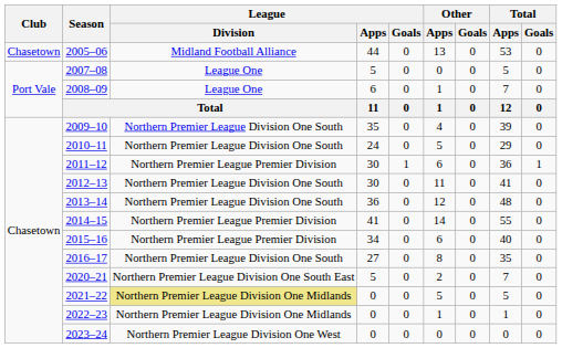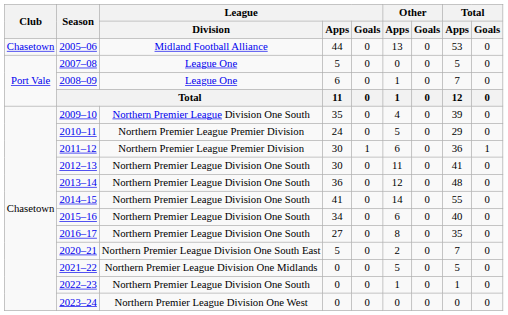 <table class="wikitable" style="text-align:center">
 <tr>
 <th rowspan="2">Club</th>
 <th rowspan="2">Season</th>
 <th colspan="3">League</th>
 <th colspan="2">Other</th>
 <th colspan="2">Total</th>
 </tr>
 <tr>
 <th>Division</th>
 <th>Apps</th>
 <th>Goals</th>
 <th>Apps</th>
 <th>Goals</th>
 <th>Apps</th>
 <th>Goals</th>
 </tr>
 <tr>
 <td><a href='#'>Chasetown</a></td>
 <td><a href='#'>2005–06</a></td>
 <td><a href='#'>Midland Football Alliance</a></td>
 <td>44</td>
 <td>0</td>
 <td>13</td>
 <td>0</td>
 <td>53</td>
 <td>0</td>
 </tr>
 <tr>
 <td rowspan="3"><a href='#'>Port Vale</a></td>
 <td><a href='#'>2007–08</a></td>
 <td><a href='#'>League One</a></td>
 <td>5</td>
 <td>0</td>
 <td>0</td>
 <td>0</td>
 <td>5</td>
 <td>0</td>
 </tr>
 <tr>
 <td><a href='#'>2008–09</a></td>
 <td><a href='#'>League One</a></td>
 <td>6</td>
 <td>0</td>
 <td>1</td>
 <td>0</td>
 <td>7</td>
 <td>0</td>
 </tr>
 <tr>
 <th colspan="2">Total</th>
 <th>11</th>
 <th>0</th>
 <th>1</th>
 <th>0</th>
 <th>12</th>
 <th>0</th>
 </tr>
 <tr>
 <td rowspan="12">Chasetown</td>
 <td><a href='#'>2009–10</a></td>
 <td><a href='#'>Northern Premier League</a> Division One South</td>
 <td>35</td>
 <td>0</td>
 <td>4</td>
 <td>0</td>
 <td>39</td>
 <td>0</td>
 </tr>
 <tr>
 <td><a href='#'>2010–11</a></td>
-<td>Northern Premier League Division One South</td>
+<td>Northern Premier League Premier Division</td>
 <td>24</td>
 <td>0</td>
 <td>5</td>
 <td>0</td>
 <td>29</td>
 <td>0</td>
 </tr>
 <tr>
 <td><a href='#'>2011–12</a></td>
 <td>Northern Premier League Premier Division</td>
 <td>30</td>
 <td>1</td>
 <td>6</td>
 <td>0</td>
 <td>36</td>
 <td>1</td>
 </tr>
 <tr>
 <td><a href='#'>2012–13</a></td>
 <td>Northern Premier League Division One South</td>
 <td>30</td>
 <td>0</td>
 <td>11</td>
 <td>0</td>
 <td>41</td>
 <td>0</td>
 </tr>
 <tr>
 <td><a href='#'>2013–14</a></td>
 <td>Northern Premier League Division One South</td>
 <td>36</td>
 <td>0</td>
 <td>12</td>
 <td>0</td>
 <td>48</td>
 <td>0</td>
 </tr>
 <tr>
 <td><a href='#'>2014–15</a></td>
-<td>Northern Premier League Premier Division</td>
+<td>Northern Premier League Division One South</td>
 <td>41</td>
 <td>0</td>
 <td>14</td>
 <td>0</td>
 <td>55</td>
 <td>0</td>
 </tr>
 <tr>
 <td><a href='#'>2015–16</a></td>
-<td>Northern Premier League Premier Division</td>
+<td>Northern Premier League Division One South</td>
 <td>34</td>
 <td>0</td>
 <td>6</td>
 <td>0</td>
 <td>40</td>
 <td>0</td>
 </tr>
 <tr>
 <td><a href='#'>2016–17</a></td>
 <td>Northern Premier League Division One South</td>
 <td>27</td>
 <td>0</td>
 <td>8</td>
 <td>0</td>
 <td>35</td>
 <td>0</td>
 </tr>
 <tr>
 <td><a href='#'>2020–21</a></td>
 <td>Northern Premier League Division One South East</td>
 <td>5</td>
 <td>0</td>
 <td>2</td>
 <td>0</td>
 <td>7</td>
 <td>0</td>
 </tr>
 <tr>
 <td><a href='#'>2021–22</a></td>
-<td style="background: khaki;">Northern Premier League Division One Midlands</td>
+<td>Northern Premier League Division One Midlands</td>
 <td>0</td>
 <td>0</td>
 <td>5</td>
 <td>0</td>
 <td>5</td>
 <td>0</td>
 </tr>
 <tr>
 <td><a href='#'>2022–23</a></td>
-<td>Northern Premier League Division One Midlands</td>
+<td>Northern Premier League Division One South</td>
 <td>0</td>
 <td>0</td>
 <td>1</td>
 <td>0</td>
 <td>1</td>
 <td>0</td>
 </tr>
 <tr>
 <td><a href='#'>2023–24</a></td>
 <td>Northern Premier League Division One West</td>
 <td>0</td>
 <td>0</td>
 <td>0</td>
 <td>0</td>
 <td>0</td>
 <td>0</td>
 </tr>
 </table>
